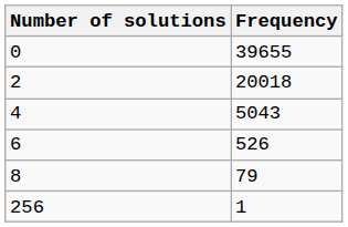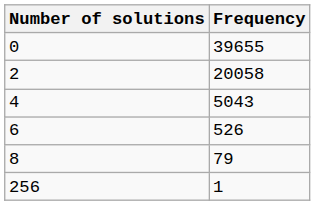 <table class="wikitable" style="float: right;" border="1">
 <tr>
 <th>Number of solutions</th>
 <th>Frequency</th>
 </tr>
 <tr>
 <td>0</td>
 <td>39655</td>
 </tr>
 <tr>
 <td>2</td>
-<td>20018</td>
+<td>20058</td>
 </tr>
 <tr>
 <td>4</td>
 <td>5043</td>
 </tr>
 <tr>
 <td>6</td>
 <td>526</td>
 </tr>
 <tr>
 <td>8</td>
 <td>79</td>
 </tr>
 <tr>
 <td>256</td>
 <td>1</td>
 </tr>
 </table>
